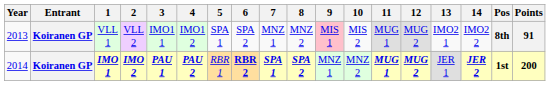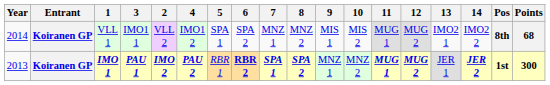 <table class="wikitable" style="text-align:center; font-size:85%">
 <tr>
 <th>Year</th>
 <th>Entrant</th>
 <th>1</th>
+<th>3</th>
 <th>2</th>
-<th>3</th>
 <th>4</th>
 <th>5</th>
 <th>6</th>
 <th>7</th>
 <th>8</th>
 <th>9</th>
 <th>10</th>
 <th>11</th>
 <th>12</th>
 <th>13</th>
 <th>14</th>
 <th>Pos</th>
 <th>Points</th>
 </tr>
 <tr>
-<td><a href='#'>2013</a></td>
+<td><a href='#'>2014</a></td>
 <th nowrap><a href='#'>Koiranen GP</a></th>
 <td style="background:#DFFFDF;"><a href='#'>VLL<br>1</a><br></td>
+<td style="background:#DFFFDF;"><a href='#'>IMO1<br>1</a><br></td>
 <td style="background:#EFCFFF;"><a href='#'>VLL<br>2</a><br></td>
-<td style="background:#DFFFDF;"><a href='#'>IMO1<br>1</a><br></td>
 <td style="background:#DFFFDF;"><a href='#'>IMO1<br>2</a><br></td>
 <td><a href='#'>SPA<br>1</a></td>
 <td><a href='#'>SPA<br>2</a></td>
 <td><a href='#'>MNZ<br>1</a></td>
 <td><a href='#'>MNZ<br>2</a></td>
-<td style="background: pink;"><a href='#'>MIS<br>1</a></td>
+<td><a href='#'>MIS<br>1</a></td>
 <td><a href='#'>MIS<br>2</a></td>
 <td style="background:#DFDFDF;"><a href='#'>MUG<br>1</a><br></td>
 <td style="background:#DFDFDF;"><a href='#'>MUG<br>2</a><br></td>
 <td><a href='#'>IMO2<br>1</a></td>
 <td><a href='#'>IMO2<br>2</a></td>
 <th>8th</th>
-<th>91</th>
+<th>68</th>
 </tr>
 <tr>
-<td><a href='#'>2014</a></td>
+<td><a href='#'>2013</a></td>
 <th nowrap><a href='#'>Koiranen GP</a></th>
 <td style="background:#FFFFBF;"><strong><em><a href='#'>IMO<br>1</a></em></strong><br></td>
+<td style="background:#FFFFBF;"><strong><em><a href='#'>PAU<br>1</a></em></strong><br></td>
 <td style="background:#FFFFBF;"><strong><em><a href='#'>IMO<br>2</a></em></strong><br></td>
-<td style="background:#FFFFBF;"><strong><em><a href='#'>PAU<br>1</a></em></strong><br></td>
 <td style="background:#FFFFBF;"><strong><em><a href='#'>PAU<br>2</a></em></strong><br></td>
 <td style="background:#FFDF9F;"><em><a href='#'>RBR<br>1</a></em><br></td>
 <td style="background:#FFDF9F;"><strong><a href='#'>RBR<br>2</a><br></strong></td>
 <td style="background:#FFFFBF;"><strong><em><a href='#'>SPA<br>1</a></em></strong><br></td>
 <td style="background:#FFFFBF;"><strong><em><a href='#'>SPA<br>2</a></em></strong><br></td>
 <td style="background:#DFFFDF;"><a href='#'>MNZ<br>1</a><br></td>
 <td style="background:#DFFFDF;"><a href='#'>MNZ<br>2</a><br></td>
 <td style="background:#FFFFBF;"><strong><em><a href='#'>MUG<br>1</a></em></strong><br></td>
 <td style="background:#FFFFBF;"><strong><em><a href='#'>MUG<br>2</a></em></strong><br></td>
 <td style="background:#DFDFDF;"><a href='#'>JER<br>1</a><br></td>
 <td style="background:#FFFFBF;"><strong><em><a href='#'>JER<br>2</a></em></strong><br></td>
 <th style="background:#FFFFBF;">1st</th>
-<th style="background:#FFFFBF;">200</th>
+<th style="background:#FFFFBF;">300</th>
 </tr>
 </table>
